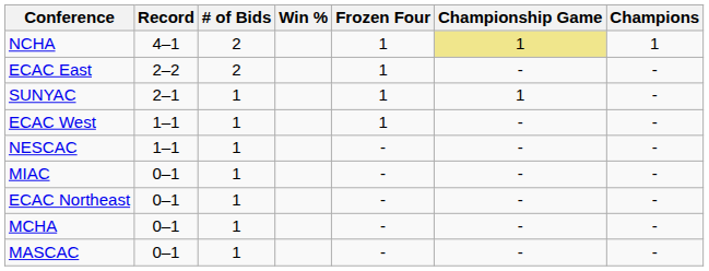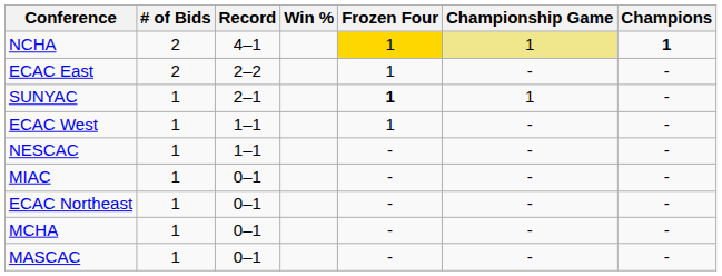 <table class="wikitable sortable">
 <tr>
 <th>Conference</th>
+<th># of Bids</th>
 <th>Record</th>
-<th># of Bids</th>
 <th>Win %</th>
 <th>Frozen Four</th>
 <th>Championship Game</th>
 <th>Champions</th>
 </tr>
 <tr align="center">
 <td align="left"><a href='#'>NCHA</a></td>
+<td>2</td>
 <td>4–1</td>
-<td>2</td>
 <td></td>
-<td>1</td>
+<td style="background: gold;">1</td>
 <td style="background: khaki;">1</td>
-<td>1</td>
+<td><strong>1</strong></td>
 </tr>
 <tr align="center">
 <td align="left"><a href='#'>ECAC East</a></td>
+<td>2</td>
 <td>2–2</td>
-<td>2</td>
 <td></td>
 <td>1</td>
 <td>-</td>
 <td>-</td>
 </tr>
 <tr align="center">
 <td align="left"><a href='#'>SUNYAC</a></td>
+<td>1</td>
 <td>2–1</td>
-<td>1</td>
 <td></td>
-<td>1</td>
+<td><strong>1</strong></td>
 <td>1</td>
 <td>-</td>
 </tr>
 <tr align="center">
 <td align="left"><a href='#'>ECAC West</a></td>
+<td>1</td>
 <td>1–1</td>
-<td>1</td>
 <td></td>
 <td>1</td>
 <td>-</td>
 <td>-</td>
 </tr>
 <tr align="center">
 <td align="left"><a href='#'>NESCAC</a></td>
+<td>1</td>
 <td>1–1</td>
-<td>1</td>
 <td></td>
 <td>-</td>
 <td>-</td>
 <td>-</td>
 </tr>
 <tr align="center">
 <td align="left"><a href='#'>MIAC</a></td>
+<td>1</td>
 <td>0–1</td>
-<td>1</td>
 <td></td>
 <td>-</td>
 <td>-</td>
 <td>-</td>
 </tr>
 <tr align="center">
 <td align="left"><a href='#'>ECAC Northeast</a></td>
+<td>1</td>
 <td>0–1</td>
-<td>1</td>
 <td></td>
 <td>-</td>
 <td>-</td>
 <td>-</td>
 </tr>
 <tr align="center">
 <td align="left"><a href='#'>MCHA</a></td>
+<td>1</td>
 <td>0–1</td>
-<td>1</td>
 <td></td>
 <td>-</td>
 <td>-</td>
 <td>-</td>
 </tr>
 <tr align="center">
 <td align="left"><a href='#'>MASCAC</a></td>
+<td>1</td>
 <td>0–1</td>
-<td>1</td>
 <td></td>
 <td>-</td>
 <td>-</td>
 <td>-</td>
 </tr>
 </table>
